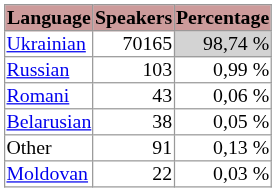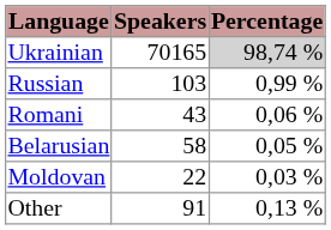 <table rules="all" style="border: 1px solid #999">
 <tr bgcolor="#CD9B9B">
 <th>Language</th>
 <th>Speakers</th>
 <th>Percentage</th>
 </tr>
 <tr>
 <td><a href='#'>Ukrainian</a></td>
 <td align="right">70165</td>
 <td align="right" style="background: lightgrey;">98,74 %</td>
 </tr>
 <tr>
 <td><a href='#'>Russian</a></td>
 <td align="right">103</td>
 <td align="right">0,99 %</td>
 </tr>
 <tr>
 <td><a href='#'>Romani</a></td>
 <td align="right">43</td>
 <td align="right">0,06 %</td>
 </tr>
 <tr>
 <td><a href='#'>Belarusian</a></td>
-<td align="right">38</td>
+<td align="right">58</td>
 <td align="right">0,05 %</td>
+</tr>
+<tr>
+<td><a href='#'>Moldovan</a></td>
+<td align="right">22</td>
+<td align="right">0,03 %</td>
 </tr>
 <tr>
 <td>Other</td>
 <td align="right">91</td>
 <td align="right">0,13 %</td>
 </tr>
-<tr>
-<td><a href='#'>Moldovan</a></td>
-<td align="right">22</td>
-<td align="right">0,03 %</td>
-</tr>
 </table>
